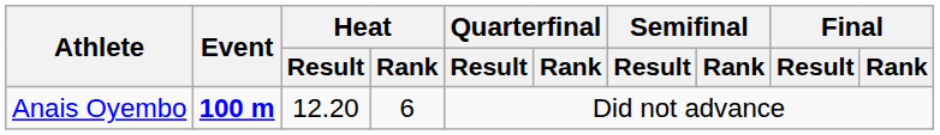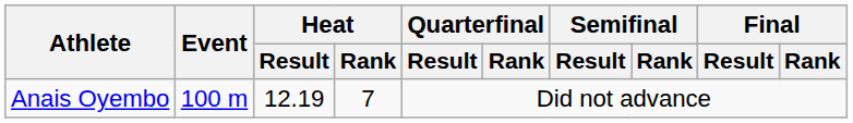 <table class="wikitable" style="font-size:90%">
 <tr>
 <th rowspan="2">Athlete</th>
 <th rowspan="2">Event</th>
 <th colspan="2">Heat</th>
 <th colspan="2">Quarterfinal</th>
 <th colspan="2">Semifinal</th>
 <th colspan="2">Final</th>
 </tr>
 <tr style="font-size:95%">
 <th>Result</th>
 <th>Rank</th>
 <th>Result</th>
 <th>Rank</th>
 <th>Result</th>
 <th>Rank</th>
 <th>Result</th>
 <th>Rank</th>
 </tr>
 <tr align=center>
 <td align=left><a href='#'>Anais Oyembo</a></td>
-<td align=left><strong><a href='#'>100 m</a></strong></td>
-<td>12.20</td>
-<td>6</td>
+<td align=left><a href='#'>100 m</a></td>
+<td>12.19</td>
+<td>7</td>
 <td colspan=6>Did not advance</td>
 </tr>
 </table>
